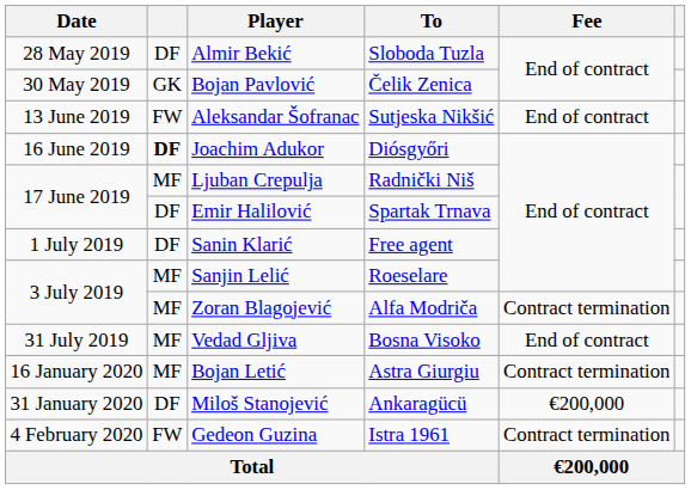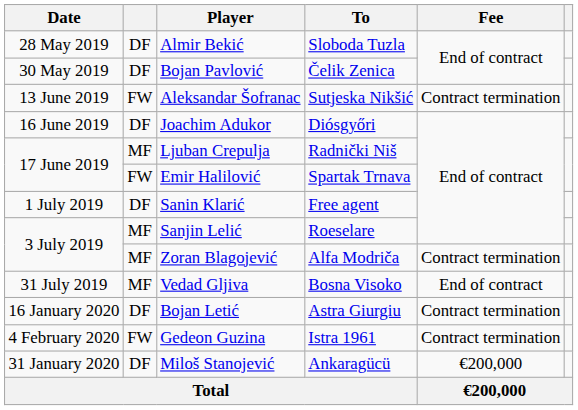 <table class="wikitable" style="text-align:center;">
 <tr>
 <th>Date</th>
 <th></th>
 <th>Player</th>
 <th>To</th>
 <th>Fee</th>
 <th></th>
 </tr>
 <tr>
 <td>28 May 2019</td>
 <td>DF</td>
 <td style="text-align:left"> <a href='#'>Almir Bekić</a></td>
 <td style="text-align:left"> <a href='#'>Sloboda Tuzla</a></td>
 <td rowspan=2>End of contract</td>
 <td></td>
 </tr>
 <tr>
 <td>30 May 2019</td>
-<td>GK</td>
+<td>DF</td>
 <td style="text-align:left"> <a href='#'>Bojan Pavlović</a></td>
 <td style="text-align:left"> <a href='#'>Čelik Zenica</a></td>
 <td></td>
 </tr>
 <tr>
 <td>13 June 2019</td>
 <td>FW</td>
 <td style="text-align:left"> <a href='#'>Aleksandar Šofranac</a></td>
 <td style="text-align:left"> <a href='#'>Sutjeska Nikšić</a></td>
-<td>End of contract</td>
+<td>Contract termination</td>
 <td></td>
 </tr>
 <tr>
 <td>16 June 2019</td>
-<td><strong>DF</strong></td>
+<td>DF</td>
 <td style="text-align:left"> <a href='#'>Joachim Adukor</a></td>
 <td style="text-align:left"> <a href='#'>Diósgyőri</a></td>
 <td rowspan=5>End of contract</td>
 <td></td>
 </tr>
 <tr>
 <td rowspan=2>17 June 2019</td>
 <td>MF</td>
 <td style="text-align:left"> <a href='#'>Ljuban Crepulja</a></td>
 <td style="text-align:left"> <a href='#'>Radnički Niš</a></td>
 <td rowspan=2></td>
 </tr>
 <tr>
-<td>DF</td>
+<td>FW</td>
 <td style="text-align:left"> <a href='#'>Emir Halilović</a></td>
 <td style="text-align:left"> <a href='#'>Spartak Trnava</a></td>
 </tr>
 <tr>
 <td>1 July 2019</td>
 <td>DF</td>
 <td style="text-align:left"> <a href='#'>Sanin Klarić</a></td>
 <td style="text-align:left"><a href='#'>Free agent</a></td>
 <td></td>
 </tr>
 <tr>
 <td rowspan=2>3 July 2019</td>
 <td>MF</td>
 <td style="text-align:left"> <a href='#'>Sanjin Lelić</a></td>
 <td style="text-align:left"> <a href='#'>Roeselare</a></td>
 <td></td>
 </tr>
 <tr>
 <td>MF</td>
 <td style="text-align:left"> <a href='#'>Zoran Blagojević</a></td>
 <td style="text-align:left"> <a href='#'>Alfa Modriča</a></td>
 <td>Contract termination</td>
 <td></td>
 </tr>
 <tr>
 <td>31 July 2019</td>
 <td>MF</td>
 <td style="text-align:left"> <a href='#'>Vedad Gljiva</a></td>
 <td style="text-align:left"> <a href='#'>Bosna Visoko</a></td>
 <td>End of contract</td>
 <td></td>
 </tr>
 <tr>
 <td>16 January 2020</td>
-<td>MF</td>
+<td>DF</td>
 <td style="text-align:left"> <a href='#'>Bojan Letić</a></td>
 <td style="text-align:left"> <a href='#'>Astra Giurgiu</a></td>
+<td>Contract termination</td>
+<td></td>
+</tr>
+<tr>
+<td>4 February 2020</td>
+<td>FW</td>
+<td style="text-align:left"> <a href='#'>Gedeon Guzina</a></td>
+<td style="text-align:left"> <a href='#'>Istra 1961</a></td>
 <td>Contract termination</td>
 <td></td>
 </tr>
 <tr>
 <td>31 January 2020</td>
 <td>DF</td>
 <td style="text-align:left"> <a href='#'>Miloš Stanojević</a></td>
 <td style="text-align:left"> <a href='#'>Ankaragücü</a></td>
 <td>€200,000</td>
 <td></td>
 </tr>
 <tr>
-<td>4 February 2020</td>
-<td>FW</td>
-<td style="text-align:left"> <a href='#'>Gedeon Guzina</a></td>
-<td style="text-align:left"> <a href='#'>Istra 1961</a></td>
-<td>Contract termination</td>
-<td></td>
-</tr>
-<tr>
 <th colspan=4>Total</th>
 <th colspan=2>€200,000</th>
 </tr>
 </table>
